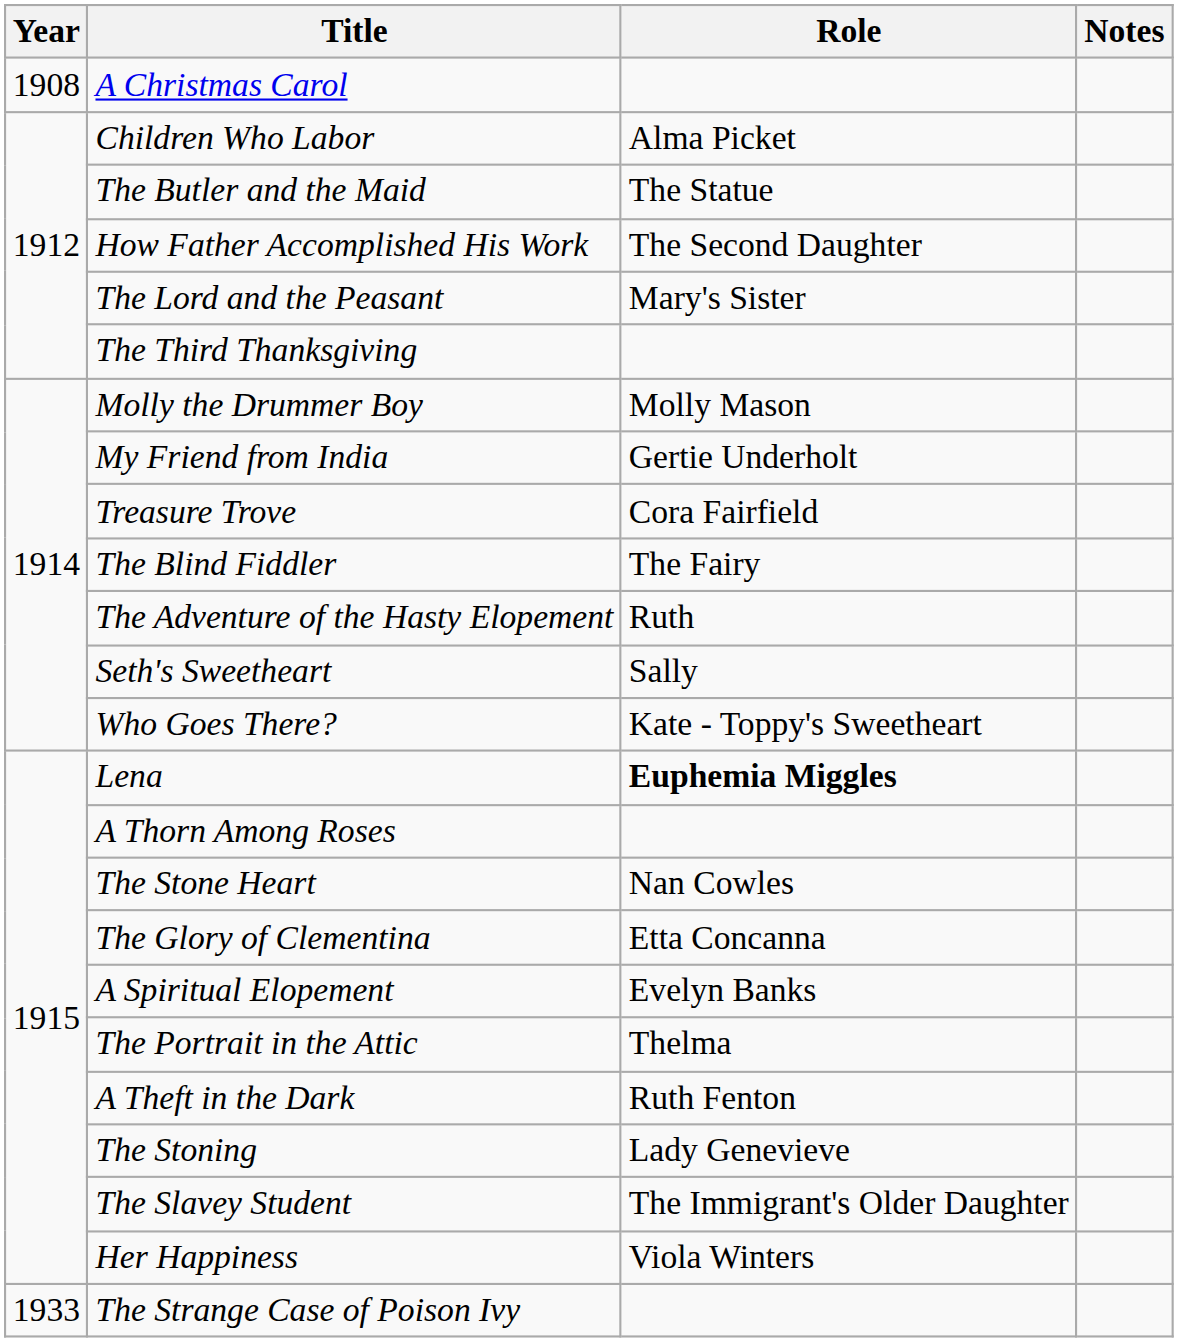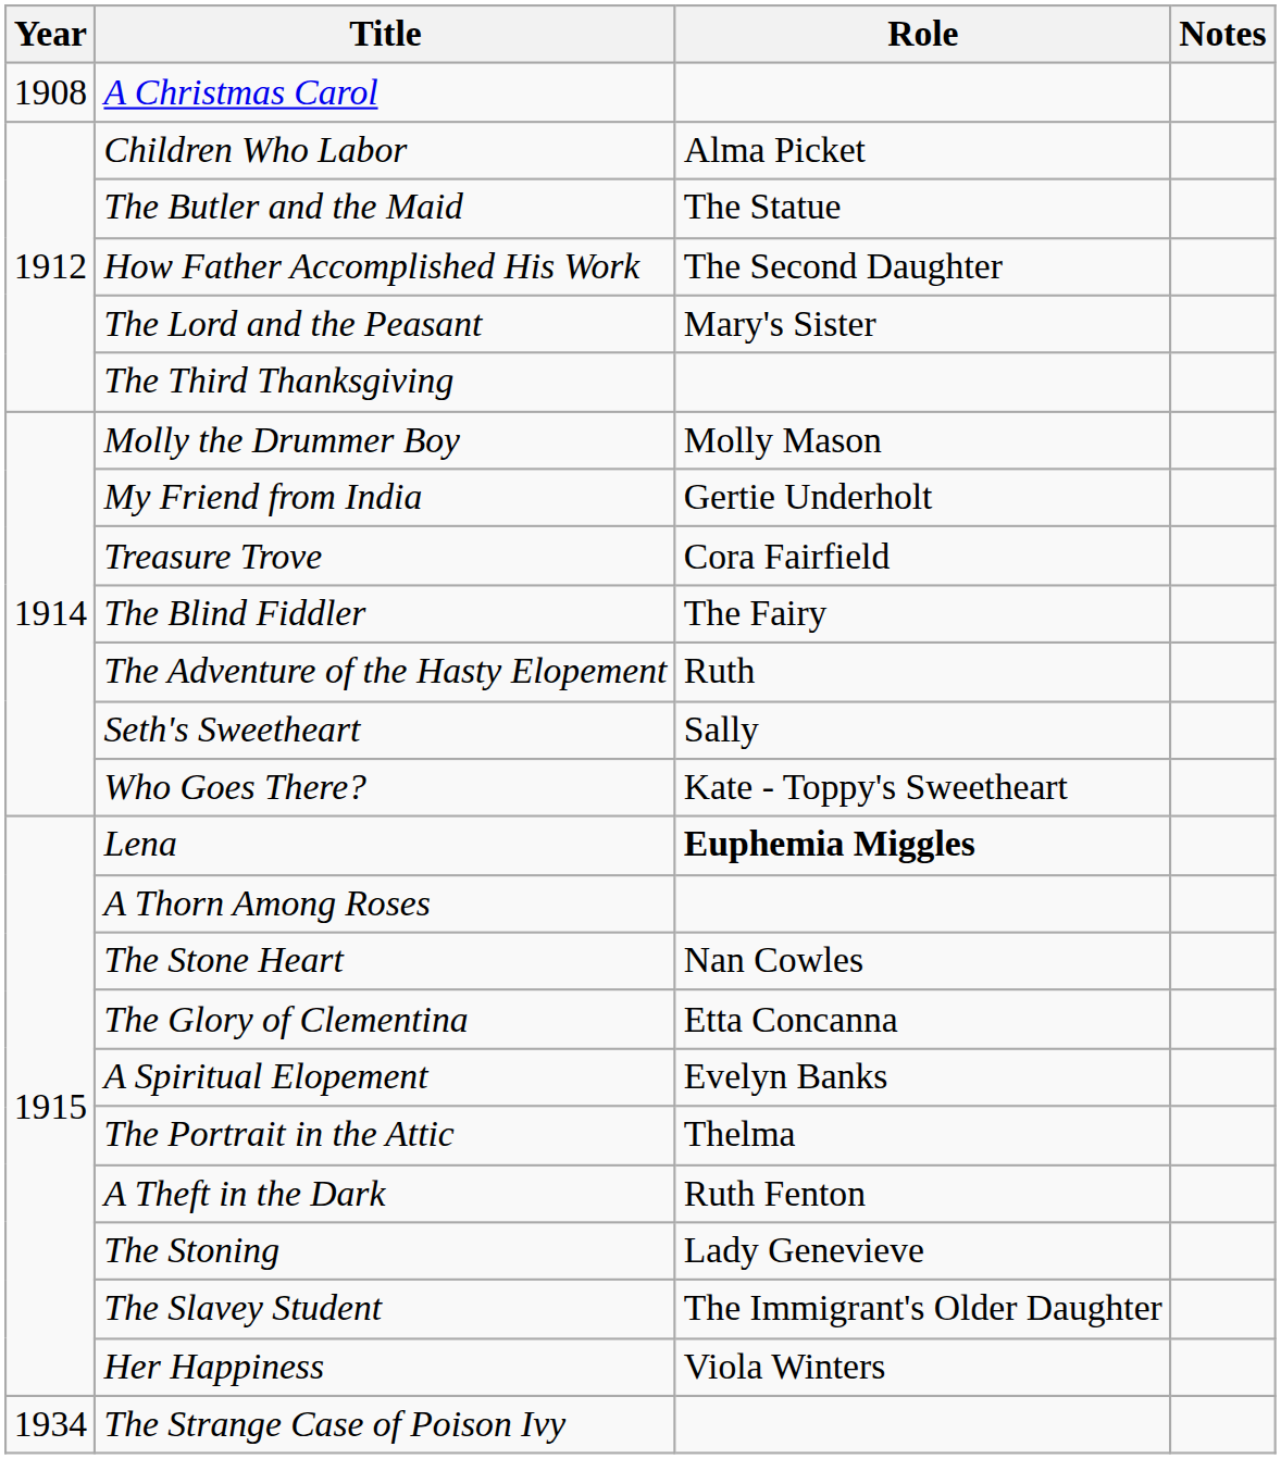 <table class="wikitable sortable">
 <tr>
 <th>Year</th>
 <th>Title</th>
 <th>Role</th>
 <th class="unsortable">Notes</th>
 </tr>
 <tr>
 <td>1908</td>
 <td><em><a href='#'>A Christmas Carol</a></em></td>
 <td></td>
 <td></td>
 </tr>
 <tr>
 <td rowspan=5>1912</td>
 <td><em>Children Who Labor</em></td>
 <td>Alma Picket</td>
 <td></td>
 </tr>
 <tr>
 <td><em>The Butler and the Maid</em></td>
 <td>The Statue</td>
 <td></td>
 </tr>
 <tr>
 <td><em>How Father Accomplished His Work</em></td>
 <td>The Second Daughter</td>
 <td></td>
 </tr>
 <tr>
 <td><em>The Lord and the Peasant</em></td>
 <td>Mary's Sister</td>
 <td></td>
 </tr>
 <tr>
 <td><em>The Third Thanksgiving</em></td>
 <td></td>
 <td></td>
 </tr>
 <tr>
 <td rowspan=7>1914</td>
 <td><em>Molly the Drummer Boy</em></td>
 <td>Molly Mason</td>
 <td></td>
 </tr>
 <tr>
 <td><em>My Friend from India</em></td>
 <td>Gertie Underholt</td>
 <td></td>
 </tr>
 <tr>
 <td><em>Treasure Trove</em></td>
 <td>Cora Fairfield</td>
 <td></td>
 </tr>
 <tr>
 <td><em>The Blind Fiddler</em></td>
 <td>The Fairy</td>
 <td></td>
 </tr>
 <tr>
 <td><em>The Adventure of the Hasty Elopement</em></td>
 <td>Ruth</td>
 <td></td>
 </tr>
 <tr>
 <td><em>Seth's Sweetheart</em></td>
 <td>Sally</td>
 <td></td>
 </tr>
 <tr>
 <td><em>Who Goes There?</em></td>
 <td>Kate - Toppy's Sweetheart</td>
 <td></td>
 </tr>
 <tr>
 <td rowspan=10>1915</td>
 <td><em>Lena</em></td>
 <td><strong>Euphemia Miggles</strong></td>
 <td></td>
 </tr>
 <tr>
 <td><em>A Thorn Among Roses</em></td>
 <td></td>
 <td></td>
 </tr>
 <tr>
 <td><em>The Stone Heart</em></td>
 <td>Nan Cowles</td>
 <td></td>
 </tr>
 <tr>
 <td><em>The Glory of Clementina</em></td>
 <td>Etta Concanna</td>
 <td></td>
 </tr>
 <tr>
 <td><em>A Spiritual Elopement</em></td>
 <td>Evelyn Banks</td>
 <td></td>
 </tr>
 <tr>
 <td><em>The Portrait in the Attic</em></td>
 <td>Thelma</td>
 <td></td>
 </tr>
 <tr>
 <td><em>A Theft in the Dark</em></td>
 <td>Ruth Fenton</td>
 <td></td>
 </tr>
 <tr>
 <td><em>The Stoning</em></td>
 <td>Lady Genevieve</td>
 <td></td>
 </tr>
 <tr>
 <td><em>The Slavey Student</em></td>
 <td>The Immigrant's Older Daughter</td>
 <td></td>
 </tr>
 <tr>
 <td><em>Her Happiness</em></td>
 <td>Viola Winters</td>
 <td></td>
 </tr>
 <tr>
-<td>1933</td>
+<td>1934</td>
 <td><em>The Strange Case of Poison Ivy</em></td>
 <td></td>
 <td></td>
 </tr>
 </table>
